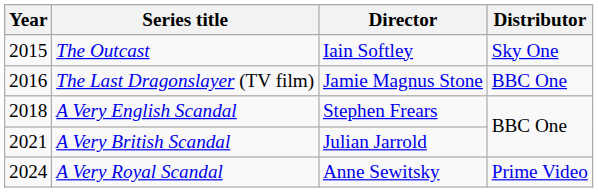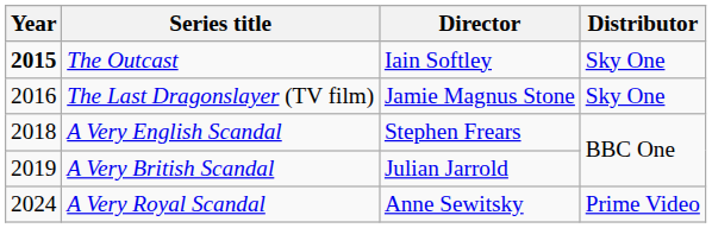 <table class="wikitable">
 <tr style="background:#ccc; text-align:center;">
 <th>Year</th>
 <th>Series title</th>
 <th>Director</th>
 <th>Distributor</th>
 </tr>
 <tr>
-<td>2015</td>
+<td><strong>2015</strong></td>
 <td><em><a href='#'>The Outcast</a></em></td>
 <td><a href='#'>Iain Softley</a></td>
 <td><a href='#'>Sky One</a></td>
 </tr>
 <tr>
 <td>2016</td>
 <td><em><a href='#'>The Last Dragonslayer</a></em> (TV film)</td>
 <td><a href='#'>Jamie Magnus Stone</a></td>
-<td><a href='#'>BBC One</a></td>
+<td><a href='#'>Sky One</a></td>
 </tr>
 <tr>
 <td>2018</td>
 <td><em><a href='#'>A Very English Scandal</a></em></td>
 <td><a href='#'>Stephen Frears</a></td>
 <td rowspan=2>BBC One</td>
 </tr>
 <tr>
-<td>2021</td>
+<td>2019</td>
 <td><em><a href='#'>A Very British Scandal</a></em></td>
 <td><a href='#'>Julian Jarrold</a></td>
 </tr>
 <tr>
 <td>2024</td>
 <td><em><a href='#'>A Very Royal Scandal</a></em></td>
 <td><a href='#'>Anne Sewitsky</a></td>
 <td><a href='#'>Prime Video</a></td>
 </tr>
 </table>
